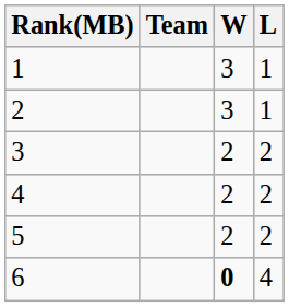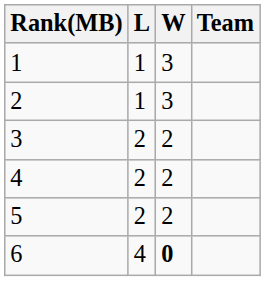 <table class="wikitable">
 <tr>
 <th>Rank(MB)</th>
+<th>L</th>
+<th>W</th>
 <th>Team</th>
-<th>W</th>
-<th>L</th>
 </tr>
 <tr>
 <td>1</td>
+<td>1</td>
+<td>3</td>
 <td></td>
-<td>3</td>
-<td>1</td>
 </tr>
 <tr>
 <td>2</td>
+<td>1</td>
+<td>3</td>
 <td></td>
-<td>3</td>
-<td>1</td>
 </tr>
 <tr>
 <td>3</td>
-<td></td>
 <td>2</td>
 <td>2</td>
+<td></td>
 </tr>
 <tr>
 <td>4</td>
-<td></td>
 <td>2</td>
 <td>2</td>
+<td></td>
 </tr>
 <tr>
 <td>5</td>
-<td></td>
 <td>2</td>
 <td>2</td>
+<td></td>
 </tr>
 <tr>
 <td>6</td>
+<td>4</td>
+<td><strong>0</strong></td>
 <td></td>
-<td><strong>0</strong></td>
-<td>4</td>
 </tr>
 </table>
